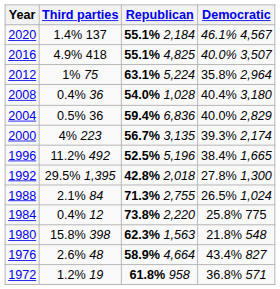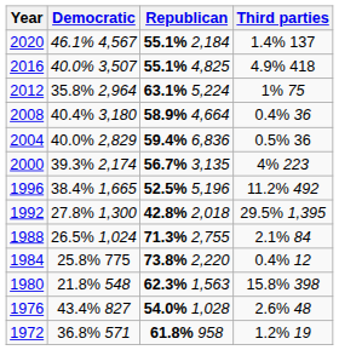 <table class="wikitable" style="float:right; margin:1em; font-size:95%;">
 <tr>
 <th>Year</th>
+<th><a href='#'>Democratic</a></th>
+<th><a href='#'>Republican</a></th>
 <th><a href='#'>Third parties</a></th>
-<th><a href='#'>Republican</a></th>
-<th><a href='#'>Democratic</a></th>
 </tr>
 <tr>
 <td align="center" ><a href='#'>2020</a></td>
+<td align="center" ><em>46.1%</em> <em>4,567</em></td>
+<td align="center" ><strong>55.1%</strong> <em>2,184</em></td>
 <td align="center" >1.4% 137</td>
-<td align="center" ><strong>55.1%</strong> <em>2,184</em></td>
-<td align="center" ><em>46.1%</em> <em>4,567</em></td>
 </tr>
 <tr>
 <td align="center" ><a href='#'>2016</a></td>
+<td align="center" ><em>40.0%</em> <em>3,507</em></td>
+<td align="center" ><strong>55.1%</strong> <em>4,825</em></td>
 <td align="center" >4.9% 418</td>
-<td align="center" ><strong>55.1%</strong> <em>4,825</em></td>
-<td align="center" ><em>40.0%</em> <em>3,507</em></td>
 </tr>
 <tr>
 <td align="center" ><a href='#'>2012</a></td>
+<td align="center" >35.8% <em>2,964</em></td>
+<td align="center" ><strong>63.1%</strong> <em>5,224</em></td>
 <td align="center" >1% <em>75</em></td>
-<td align="center" ><strong>63.1%</strong> <em>5,224</em></td>
-<td align="center" >35.8% <em>2,964</em></td>
 </tr>
 <tr>
 <td align="center" ><a href='#'>2008</a></td>
+<td align="center" >40.4% <em>3,180</em></td>
+<td align="center" ><strong>58.9%</strong> <em>4,664</em></td>
 <td align="center" >0.4% <em>36</em></td>
-<td align="center" ><strong>54.0%</strong> <em>1,028</em></td>
-<td align="center" >40.4% <em>3,180</em></td>
 </tr>
 <tr>
 <td align="center" ><a href='#'>2004</a></td>
+<td align="center" >40.0% <em>2,829</em></td>
+<td align="center" ><strong>59.4%</strong> <em>6,836</em></td>
 <td align="center" >0.5% 36</td>
-<td align="center" ><strong>59.4%</strong> <em>6,836</em></td>
-<td align="center" >40.0% <em>2,829</em></td>
 </tr>
 <tr>
 <td align="center" ><a href='#'>2000</a></td>
+<td align="center" >39.3% <em>2,174</em></td>
+<td align="center" ><strong>56.7%</strong> <em>3,135</em></td>
 <td align="center" >4% <em>223</em></td>
-<td align="center" ><strong>56.7%</strong> <em>3,135</em></td>
-<td align="center" >39.3% <em>2,174</em></td>
 </tr>
 <tr>
 <td align="center" ><a href='#'>1996</a></td>
+<td align="center" >38.4% <em>1,665</em></td>
+<td align="center" ><strong>52.5%</strong> <em>5,196</em></td>
 <td align="center" >11.2% <em>492</em></td>
-<td align="center" ><strong>52.5%</strong> <em>5,196</em></td>
-<td align="center" >38.4% <em>1,665</em></td>
 </tr>
 <tr>
 <td align="center" ><a href='#'>1992</a></td>
+<td align="center" >27.8% <em>1,300</em></td>
+<td align="center" ><strong>42.8%</strong> <em>2,018</em></td>
 <td align="center" >29.5% <em>1,395</em></td>
-<td align="center" ><strong>42.8%</strong> <em>2,018</em></td>
-<td align="center" >27.8% <em>1,300</em></td>
 </tr>
 <tr>
 <td align="center" ><a href='#'>1988</a></td>
+<td align="center" >26.5% <em>1,024</em></td>
+<td align="center" ><strong>71.3%</strong> <em>2,755</em></td>
 <td align="center" >2.1% <em>84</em></td>
-<td align="center" ><strong>71.3%</strong> <em>2,755</em></td>
-<td align="center" >26.5% <em>1,024</em></td>
 </tr>
 <tr>
 <td align="center" ><a href='#'>1984</a></td>
+<td align="center" >25.8% 775</td>
+<td align="center" ><strong>73.8%</strong> <em>2,220</em></td>
 <td align="center" >0.4% <em>12</em></td>
-<td align="center" ><strong>73.8%</strong> <em>2,220</em></td>
-<td align="center" >25.8% 775</td>
 </tr>
 <tr>
 <td align="center" ><a href='#'>1980</a></td>
+<td align="center" >21.8% <em>548</em></td>
+<td align="center" ><strong>62.3%</strong> <em>1,563</em></td>
 <td align="center" >15.8% <em>398</em></td>
-<td align="center" ><strong>62.3%</strong> <em>1,563</em></td>
-<td align="center" >21.8% <em>548</em></td>
 </tr>
 <tr>
 <td align="center" ><a href='#'>1976</a></td>
+<td align="center" >43.4% <em>827</em></td>
+<td align="center" ><strong>54.0%</strong> <em>1,028</em></td>
 <td align="center" >2.6% <em>48</em></td>
-<td align="center" ><strong>58.9%</strong> <em>4,664</em></td>
-<td align="center" >43.4% <em>827</em></td>
 </tr>
 <tr>
 <td align="center" ><a href='#'>1972</a></td>
+<td align="center" >36.8% <em>571</em></td>
+<td align="center" ><strong>61.8%</strong> <em>958</em></td>
 <td align="center" >1.2% <em>19</em></td>
-<td align="center" ><strong>61.8%</strong> <em>958</em></td>
-<td align="center" >36.8% <em>571</em></td>
 </tr>
 </table>
